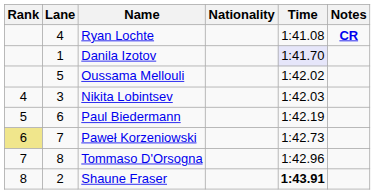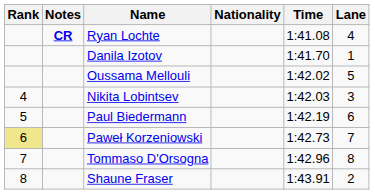 <table class="wikitable sortable" style="text-align:center">
 <tr>
 <th>Rank</th>
-<th>Lane</th>
+<th>Notes</th>
 <th>Name</th>
 <th>Nationality</th>
 <th>Time</th>
-<th>Notes</th>
+<th>Lane</th>
 </tr>
 <tr>
 <td></td>
-<td>4</td>
+<td><strong><a href='#'>CR</a></strong></td>
 <td align=left><a href='#'>Ryan Lochte</a></td>
 <td align=left></td>
 <td>1:41.08</td>
-<td><strong><a href='#'>CR</a></strong></td>
+<td>4</td>
 </tr>
 <tr>
 <td></td>
-<td>1</td>
+<td></td>
 <td align=left><a href='#'>Danila Izotov</a></td>
 <td align=left></td>
-<td style="background: lavender;">1:41.70</td>
-<td></td>
+<td>1:41.70</td>
+<td>1</td>
 </tr>
 <tr>
 <td></td>
-<td>5</td>
+<td></td>
 <td align=left><a href='#'>Oussama Mellouli</a></td>
 <td align=left></td>
 <td>1:42.02</td>
-<td></td>
+<td>5</td>
 </tr>
 <tr>
 <td>4</td>
-<td>3</td>
+<td></td>
 <td align=left><a href='#'>Nikita Lobintsev</a></td>
 <td align=left></td>
 <td>1:42.03</td>
-<td></td>
+<td>3</td>
 </tr>
 <tr>
 <td>5</td>
-<td>6</td>
+<td></td>
 <td align=left><a href='#'>Paul Biedermann</a></td>
 <td align=left></td>
 <td>1:42.19</td>
-<td></td>
+<td>6</td>
 </tr>
 <tr>
 <td style="background: khaki;">6</td>
-<td>7</td>
+<td></td>
 <td align=left><a href='#'>Paweł Korzeniowski</a></td>
 <td align=left></td>
 <td>1:42.73</td>
-<td></td>
+<td>7</td>
 </tr>
 <tr>
 <td>7</td>
-<td>8</td>
+<td></td>
 <td align=left><a href='#'>Tommaso D'Orsogna</a></td>
 <td align=left></td>
 <td>1:42.96</td>
-<td></td>
+<td>8</td>
 </tr>
 <tr>
 <td>8</td>
-<td>2</td>
+<td></td>
 <td align=left><a href='#'>Shaune Fraser</a></td>
 <td align=left></td>
-<td><strong>1:43.91</strong></td>
-<td></td>
+<td>1:43.91</td>
+<td>2</td>
 </tr>
 </table>
